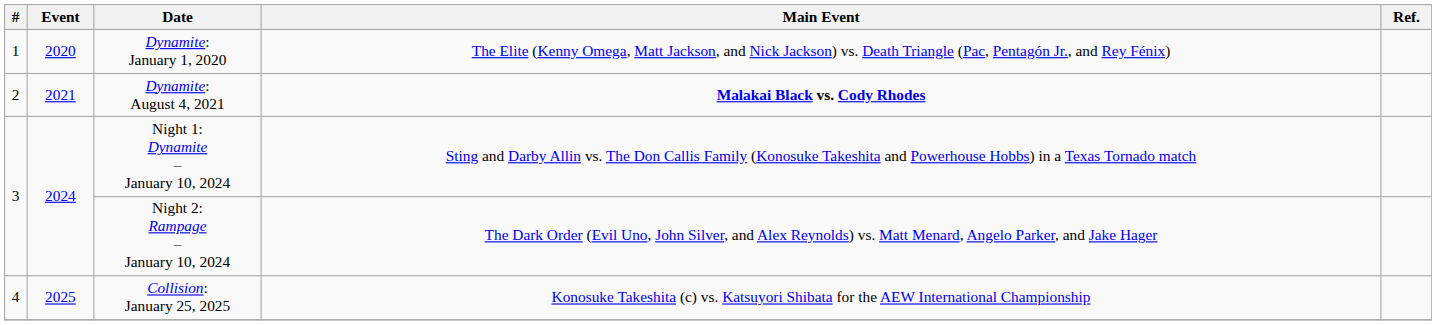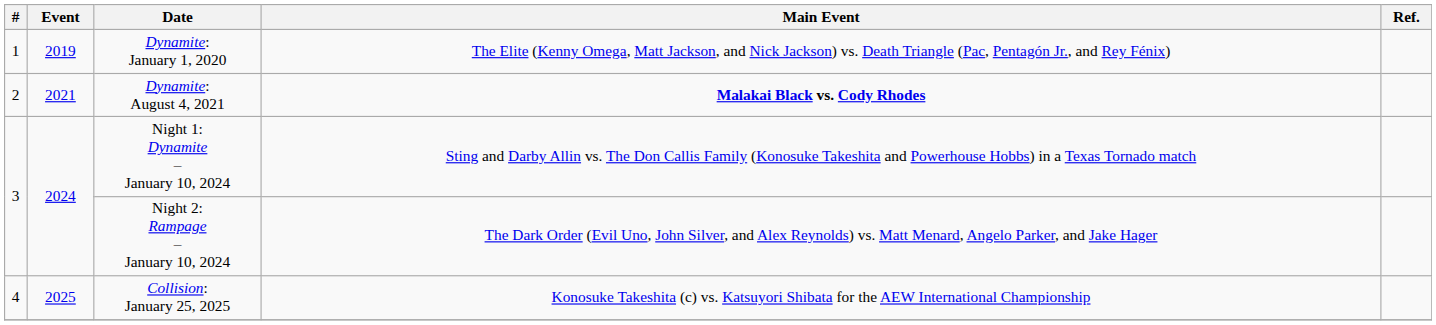 <table class="sortable wikitable succession-box" style="font-size:85%; text-align:center;" width="100%">
 <tr>
 <th>#</th>
 <th>Event</th>
 <th>Date</th>
 <th>Main Event</th>
 <th>Ref.</th>
 </tr>
 <tr>
 <td>1</td>
-<td><a href='#'>2020</a></td>
+<td><a href='#'>2019</a></td>
 <td><em><a href='#'>Dynamite</a></em>:<br>January 1, 2020</td>
 <td><a href='#'>The Elite</a> (<a href='#'>Kenny Omega</a>, <a href='#'>Matt Jackson</a>, and <a href='#'>Nick Jackson</a>) vs. <a href='#'>Death Triangle</a> (<a href='#'>Pac</a>, <a href='#'>Pentagón Jr.</a>, and <a href='#'>Rey Fénix</a>)</td>
 <td></td>
 </tr>
 <tr>
 <td>2</td>
 <td><a href='#'>2021</a></td>
 <td><em><a href='#'>Dynamite</a></em>:<br>August 4, 2021</td>
 <td><strong><a href='#'>Malakai Black</a> vs. <a href='#'>Cody Rhodes</a></strong></td>
 <td></td>
 </tr>
 <tr>
 <td rowspan=2>3</td>
 <td rowspan=2><a href='#'>2024</a></td>
 <td>Night 1:<br><em><a href='#'>Dynamite</a></em><br>–<br>January 10, 2024</td>
 <td><a href='#'>Sting</a> and <a href='#'>Darby Allin</a> vs. <a href='#'>The Don Callis Family</a> (<a href='#'>Konosuke Takeshita</a> and <a href='#'>Powerhouse Hobbs</a>) in a <a href='#'>Texas Tornado match</a></td>
 <td></td>
 </tr>
 <tr>
 <td>Night 2:<br><em><a href='#'>Rampage</a></em><br>–<br>January 10, 2024<br></td>
 <td><a href='#'>The Dark Order</a> (<a href='#'>Evil Uno</a>, <a href='#'>John Silver</a>, and <a href='#'>Alex Reynolds</a>) vs. <a href='#'>Matt Menard</a>, <a href='#'>Angelo Parker</a>, and <a href='#'>Jake Hager</a></td>
 <td></td>
 </tr>
 <tr>
 <td>4</td>
 <td><a href='#'>2025</a></td>
 <td><em><a href='#'>Collision</a></em>:<br>January 25, 2025</td>
 <td><a href='#'>Konosuke Takeshita</a> (c) vs. <a href='#'>Katsuyori Shibata</a> for the <a href='#'>AEW International Championship</a></td>
 <td></td>
 </tr>
 <tr>
 </tr>
 </table>
